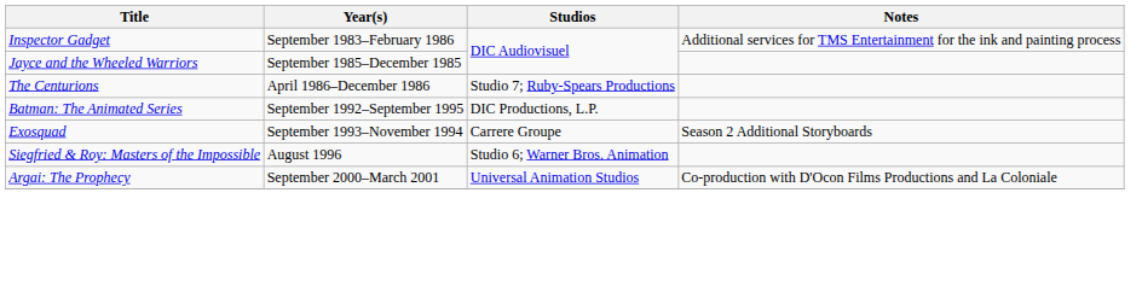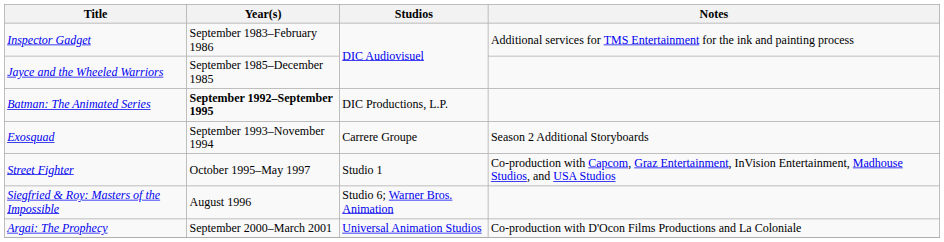 <table class="wikitable sortable">
 <tr>
 <th>Title</th>
 <th>Year(s)</th>
 <th>Studios</th>
 <th>Notes</th>
 </tr>
 <tr>
 <td><em><a href='#'>Inspector Gadget</a></em></td>
 <td>September 1983–February 1986</td>
 <td rowspan="2"><a href='#'>DIC Audiovisuel</a></td>
 <td>Additional services for <a href='#'>TMS Entertainment</a> for the ink and painting process</td>
 </tr>
 <tr>
 <td><em><a href='#'>Jayce and the Wheeled Warriors</a></em></td>
 <td>September 1985–December 1985</td>
 <td></td>
 </tr>
 <tr>
-<td><em><a href='#'>The Centurions</a></em></td>
-<td>April 1986–December 1986</td>
-<td>Studio 7; <a href='#'>Ruby-Spears Productions</a></td>
-<td></td>
-</tr>
-<tr>
 <td><em><a href='#'>Batman: The Animated Series</a></em></td>
-<td>September 1992–September 1995</td>
+<td><strong>September 1992–September 1995</strong></td>
 <td>DIC Productions, L.P.</td>
 <td></td>
 </tr>
 <tr>
 <td><em><a href='#'>Exosquad</a></em></td>
 <td>September 1993–November 1994</td>
 <td>Carrere Groupe</td>
 <td>Season 2 Additional Storyboards</td>
+</tr>
+<tr>
+<td><em><a href='#'>Street Fighter</a></em></td>
+<td>October 1995–May 1997</td>
+<td>Studio 1</td>
+<td>Co-production with <a href='#'>Capcom</a>, <a href='#'>Graz Entertainment</a>, InVision Entertainment, <a href='#'>Madhouse Studios</a>, and <a href='#'>USA Studios</a></td>
 </tr>
 <tr>
 <td><em><a href='#'>Siegfried & Roy: Masters of the Impossible</a></em></td>
 <td>August 1996</td>
 <td>Studio 6; <a href='#'>Warner Bros. Animation</a></td>
 <td></td>
 </tr>
 <tr>
 <td><em><a href='#'>Argai: The Prophecy</a></em></td>
 <td>September 2000–March 2001</td>
 <td><a href='#'>Universal Animation Studios</a></td>
 <td>Co-production with D'Ocon Films Productions and La Coloniale</td>
 </tr>
 <tr>
 </tr>
 </table>
